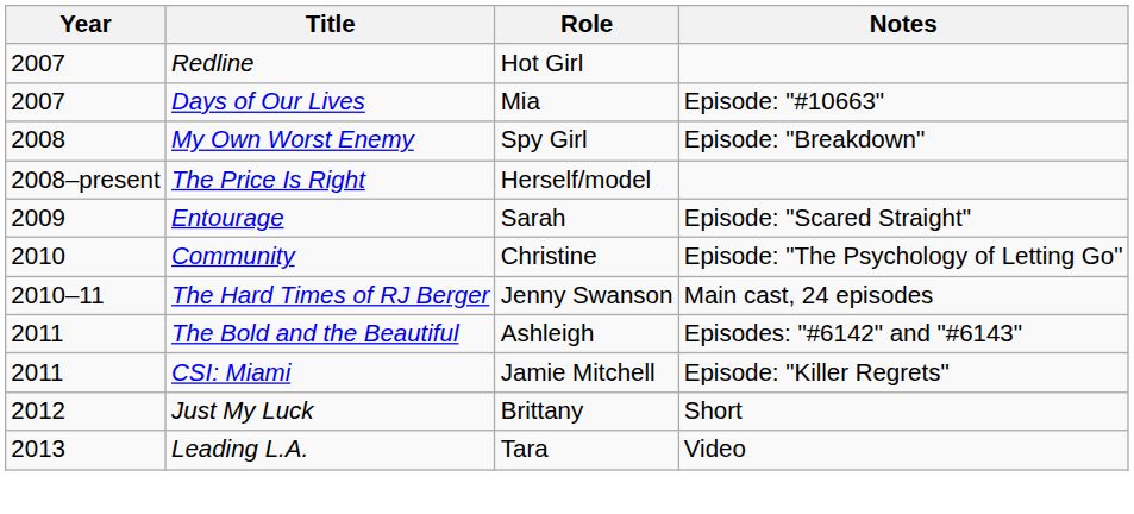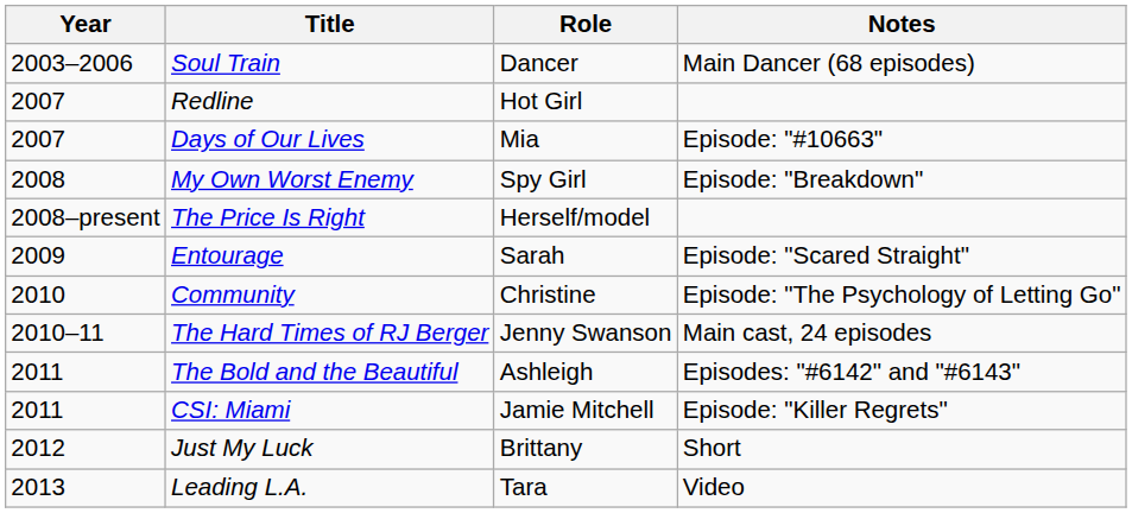 <table class="wikitable sortable">
 <tr>
 <th>Year</th>
 <th>Title</th>
 <th>Role</th>
 <th class="unsortable">Notes</th>
+</tr>
+<tr>
+<td>2003–2006</td>
+<td><em><a href='#'>Soul Train</a></em></td>
+<td>Dancer</td>
+<td>Main Dancer (68 episodes)</td>
 </tr>
 <tr>
 <td>2007</td>
 <td><em>Redline</em></td>
 <td>Hot Girl</td>
 <td></td>
 </tr>
 <tr>
 <td>2007</td>
 <td><em><a href='#'>Days of Our Lives</a></em></td>
 <td>Mia</td>
 <td>Episode: "#10663"</td>
 </tr>
 <tr>
 <td>2008</td>
 <td><em><a href='#'>My Own Worst Enemy</a></em></td>
 <td>Spy Girl</td>
 <td>Episode: "Breakdown"</td>
 </tr>
 <tr>
 <td>2008–present</td>
 <td><em><a href='#'>The Price Is Right</a></em></td>
 <td>Herself/model</td>
 <td></td>
 </tr>
 <tr>
 <td>2009</td>
 <td><em><a href='#'>Entourage</a></em></td>
 <td>Sarah</td>
 <td>Episode: "Scared Straight"</td>
 </tr>
 <tr>
 <td>2010</td>
 <td><em><a href='#'>Community</a></em></td>
 <td>Christine</td>
 <td>Episode: "The Psychology of Letting Go"</td>
 </tr>
 <tr>
 <td>2010–11</td>
 <td><em><a href='#'>The Hard Times of RJ Berger</a></em></td>
 <td>Jenny Swanson</td>
 <td>Main cast, 24 episodes</td>
 </tr>
 <tr>
 <td>2011</td>
 <td><em><a href='#'>The Bold and the Beautiful</a></em></td>
 <td>Ashleigh</td>
 <td>Episodes: "#6142" and "#6143"</td>
 </tr>
 <tr>
 <td>2011</td>
 <td><em><a href='#'>CSI: Miami</a></em></td>
 <td>Jamie Mitchell</td>
 <td>Episode: "Killer Regrets"</td>
 </tr>
 <tr>
 <td>2012</td>
 <td><em>Just My Luck</em></td>
 <td>Brittany</td>
 <td>Short</td>
 </tr>
 <tr>
 <td>2013</td>
 <td><em>Leading L.A.</em></td>
 <td>Tara</td>
 <td>Video</td>
 </tr>
 </table>
